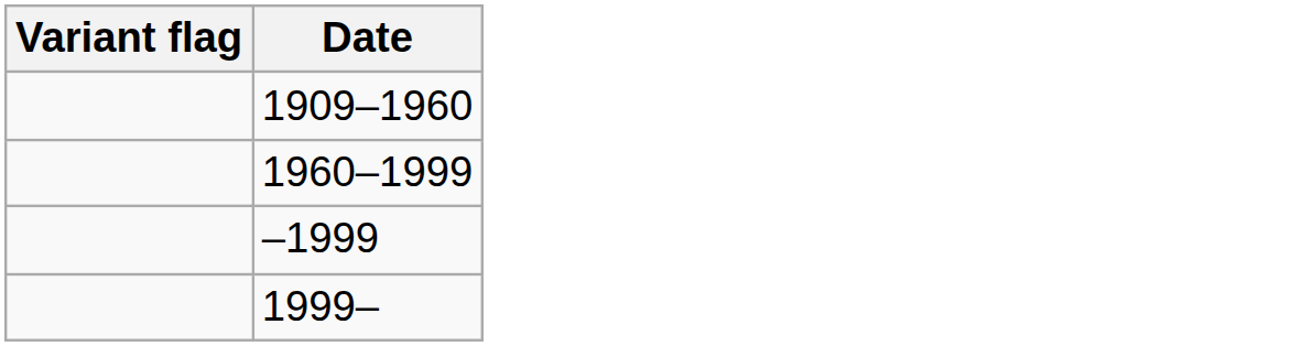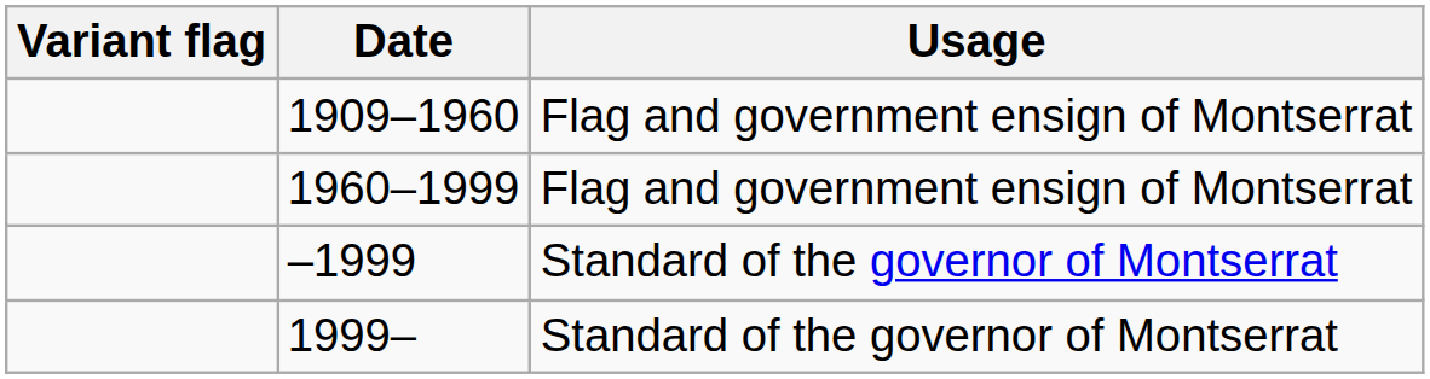 <table class="wikitable sortable plainrowheaders">
 <tr>
 <th scope="col" class="unsortable">Variant flag</th>
 <th scope="col" class="unsortable">Date</th>
+<th scope="col" class="unsortable">Usage</th>
 </tr>
 <tr>
 <td></td>
 <td>1909–1960</td>
+<td>Flag and government ensign of Montserrat</td>
 </tr>
 <tr>
 <td></td>
 <td>1960–1999</td>
+<td>Flag and government ensign of Montserrat</td>
 </tr>
 <tr>
 <td></td>
 <td>–1999</td>
+<td>Standard of the <a href='#'>governor of Montserrat</a></td>
 </tr>
 <tr>
 <td></td>
 <td>1999–</td>
+<td>Standard of the governor of Montserrat</td>
 </tr>
 </table>
